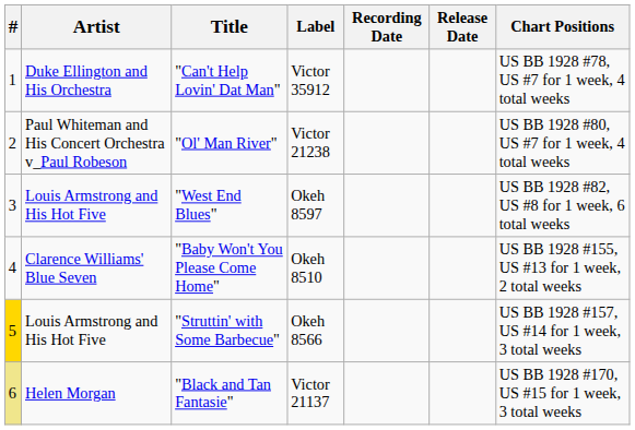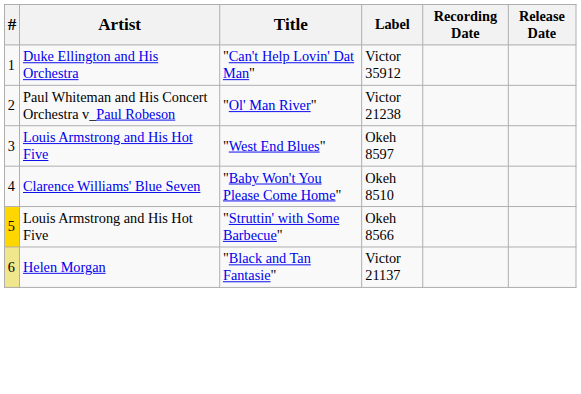 <table class="wikitable" style="font-size:95%;">
 <tr>
 <th><big>#</big></th>
 <th><big>Artist</big></th>
 <th><big>Title</big></th>
 <th>Label</th>
 <th>Recording Date</th>
 <th>Release Date</th>
-<th>Chart Positions</th>
 </tr>
 <tr>
 <td>1</td>
 <td><a href='#'>Duke Ellington and His Orchestra</a></td>
 <td>"<a href='#'>Can't Help Lovin' Dat Man</a>"</td>
 <td>Victor 35912</td>
 <td></td>
 <td></td>
-<td>US BB 1928 #78, US #7 for 1 week, 4 total weeks</td>
 </tr>
 <tr>
 <td>2</td>
 <td>Paul Whiteman and His Concert Orchestra v_<a href='#'>Paul Robeson</a></td>
 <td>"<a href='#'>Ol' Man River</a>"</td>
 <td>Victor 21238</td>
 <td></td>
 <td></td>
-<td>US BB 1928 #80, US #7 for 1 week, 4 total weeks</td>
 </tr>
 <tr>
 <td>3</td>
 <td><a href='#'>Louis Armstrong and His Hot Five</a></td>
 <td>"<a href='#'>West End Blues</a>"</td>
 <td>Okeh 8597</td>
 <td></td>
 <td></td>
-<td>US BB 1928 #82, US #8 for 1 week, 6 total weeks</td>
 </tr>
 <tr>
 <td>4</td>
 <td><a href='#'>Clarence Williams' Blue Seven</a></td>
 <td>"<a href='#'>Baby Won't You Please Come Home</a>"</td>
 <td>Okeh 8510</td>
 <td></td>
 <td></td>
-<td>US BB 1928 #155, US #13 for 1 week, 2 total weeks</td>
 </tr>
 <tr>
 <td style="background: gold;">5</td>
 <td>Louis Armstrong and His Hot Five</td>
 <td>"<a href='#'>Struttin' with Some Barbecue</a>"</td>
 <td>Okeh 8566</td>
 <td></td>
 <td></td>
-<td>US BB 1928 #157, US #14 for 1 week, 3 total weeks</td>
 </tr>
 <tr>
 <td style="background: khaki;">6</td>
 <td><a href='#'>Helen Morgan</a></td>
 <td>"<a href='#'>Black and Tan Fantasie</a>"</td>
 <td>Victor 21137</td>
 <td></td>
 <td></td>
-<td>US BB 1928 #170, US #15 for 1 week, 3 total weeks</td>
 </tr>
 </table>
